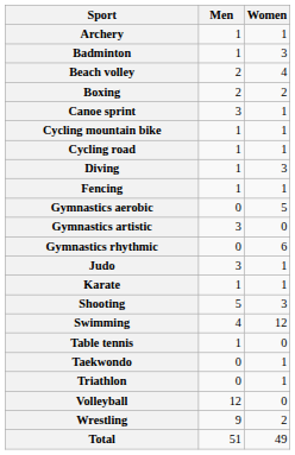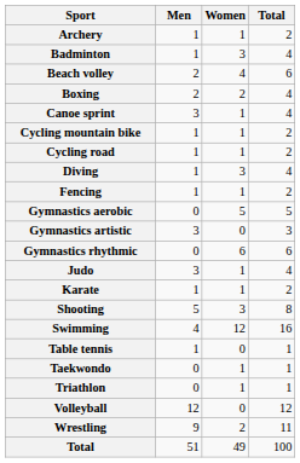 <table border="1" class="wikitable" style="text-align:right;">
 <tr>
 <th>Sport</th>
 <th>Men</th>
 <th>Women</th>
+<th>Total</th>
 </tr>
 <tr>
 <th>Archery</th>
 <td width=16%>1</td>
 <td width=16%>1</td>
+<td width=16%>2</td>
 </tr>
 <tr>
 <th>Badminton</th>
 <td>1</td>
 <td>3</td>
+<td>4</td>
 </tr>
 <tr>
 <th>Beach volley</th>
 <td>2</td>
 <td>4</td>
+<td>6</td>
 </tr>
 <tr>
 <th>Boxing</th>
 <td>2</td>
 <td>2</td>
+<td>4</td>
 </tr>
 <tr>
 <th>Canoe sprint</th>
 <td>3</td>
 <td>1</td>
+<td>4</td>
 </tr>
 <tr>
 <th>Cycling mountain bike</th>
 <td>1</td>
 <td>1</td>
+<td>2</td>
 </tr>
 <tr>
 <th>Cycling road</th>
 <td>1</td>
 <td>1</td>
+<td>2</td>
 </tr>
 <tr>
 <th>Diving</th>
 <td>1</td>
 <td>3</td>
+<td>4</td>
 </tr>
 <tr>
 <th>Fencing</th>
 <td>1</td>
 <td>1</td>
+<td>2</td>
 </tr>
 <tr>
 <th>Gymnastics aerobic</th>
 <td>0</td>
+<td>5</td>
 <td>5</td>
 </tr>
 <tr>
 <th>Gymnastics artistic</th>
 <td>3</td>
 <td>0</td>
+<td>3</td>
 </tr>
 <tr>
 <th>Gymnastics rhythmic</th>
 <td>0</td>
+<td>6</td>
 <td>6</td>
 </tr>
 <tr>
 <th>Judo</th>
 <td>3</td>
 <td>1</td>
+<td>4</td>
 </tr>
 <tr>
 <th>Karate</th>
 <td>1</td>
 <td>1</td>
+<td>2</td>
 </tr>
 <tr>
 <th>Shooting</th>
 <td>5</td>
 <td>3</td>
+<td>8</td>
 </tr>
 <tr>
 <th>Swimming</th>
 <td>4</td>
 <td>12</td>
+<td>16</td>
 </tr>
 <tr>
 <th>Table tennis</th>
 <td>1</td>
 <td>0</td>
+<td>1</td>
 </tr>
 <tr>
 <th>Taekwondo</th>
 <td>0</td>
+<td>1</td>
 <td>1</td>
 </tr>
 <tr>
 <th>Triathlon</th>
 <td>0</td>
 <td>1</td>
+<td>1</td>
 </tr>
 <tr>
 <th>Volleyball</th>
 <td>12</td>
 <td>0</td>
+<td>12</td>
 </tr>
 <tr>
 <th>Wrestling</th>
 <td>9</td>
 <td>2</td>
+<td>11</td>
 </tr>
 <tr>
 <th>Total</th>
 <td>51</td>
 <td>49</td>
+<td>100</td>
 </tr>
 </table>
